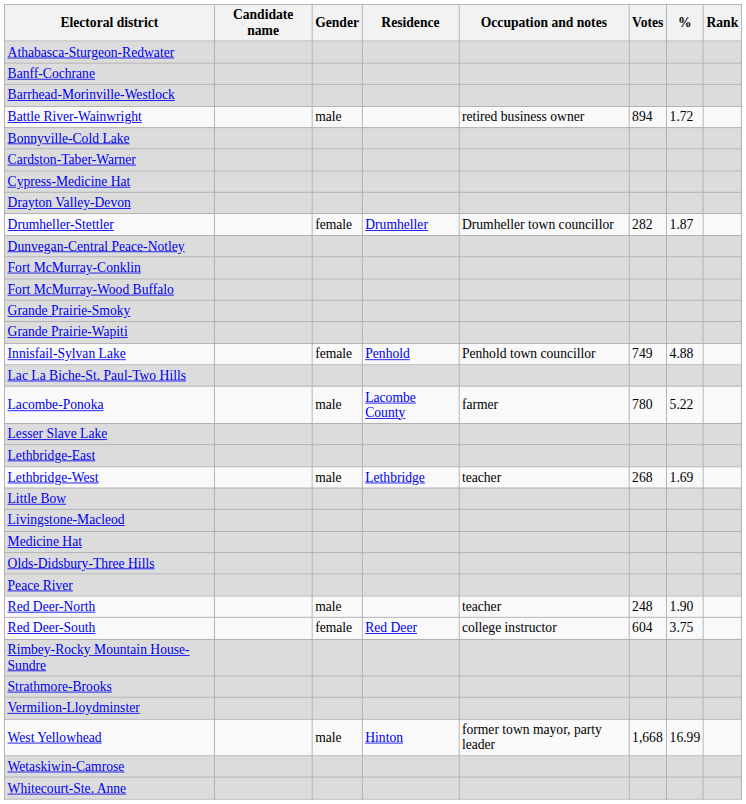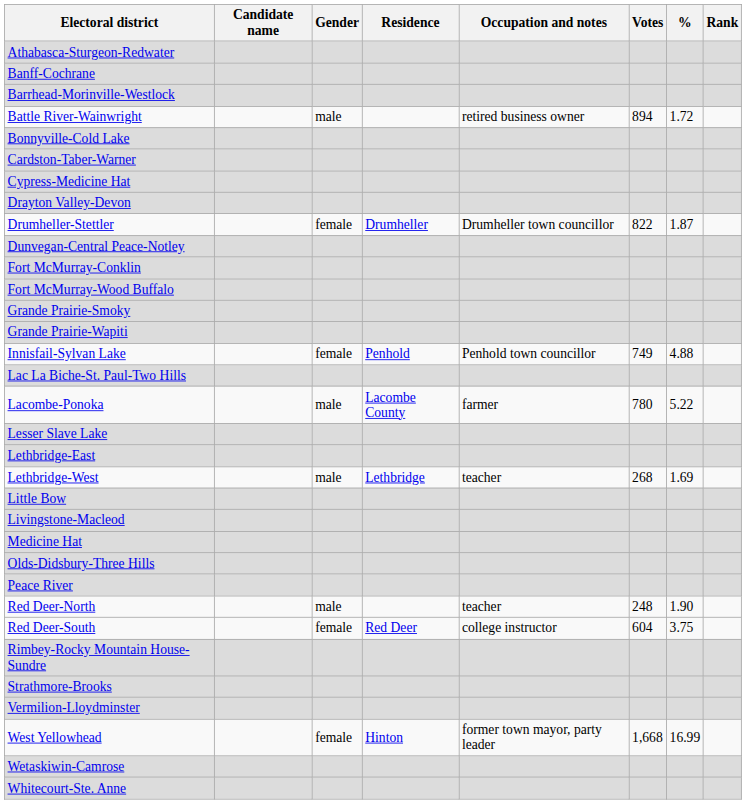 <table class="wikitable sortable">
 <tr>
 <th>Electoral district</th>
 <th>Candidate name</th>
 <th>Gender</th>
 <th>Residence</th>
 <th class=unsortable>Occupation and notes</th>
 <th>Votes</th>
 <th>%</th>
 <th>Rank</th>
 </tr>
 <tr style="background: gainsboro;">
 <td><a href='#'>Athabasca-Sturgeon-Redwater</a></td>
 <td></td>
 <td></td>
 <td></td>
 <td></td>
 <td></td>
 <td></td>
 <td></td>
 </tr>
 <tr style="background: gainsboro;">
 <td><a href='#'>Banff-Cochrane</a></td>
 <td></td>
 <td></td>
 <td></td>
 <td></td>
 <td></td>
 <td></td>
 <td></td>
 </tr>
 <tr style="background: gainsboro;">
 <td><a href='#'>Barrhead-Morinville-Westlock</a></td>
 <td></td>
 <td></td>
 <td></td>
 <td></td>
 <td></td>
 <td></td>
 <td></td>
 </tr>
 <tr>
 <td><a href='#'>Battle River-Wainwright</a></td>
 <td></td>
 <td>male</td>
 <td></td>
 <td>retired business owner</td>
 <td>894</td>
 <td>1.72</td>
 <td></td>
 </tr>
 <tr style="background: gainsboro;">
 <td><a href='#'>Bonnyville-Cold Lake</a></td>
 <td></td>
 <td></td>
 <td></td>
 <td></td>
 <td></td>
 <td></td>
 <td></td>
 </tr>
 <tr style="background: gainsboro;">
 <td><a href='#'>Cardston-Taber-Warner</a></td>
 <td></td>
 <td></td>
 <td></td>
 <td></td>
 <td></td>
 <td></td>
 <td></td>
 </tr>
 <tr style="background: gainsboro;">
 <td><a href='#'>Cypress-Medicine Hat</a></td>
 <td></td>
 <td></td>
 <td></td>
 <td></td>
 <td></td>
 <td></td>
 <td></td>
 </tr>
 <tr style="background: gainsboro;">
 <td><a href='#'>Drayton Valley-Devon</a></td>
 <td></td>
 <td></td>
 <td></td>
 <td></td>
 <td></td>
 <td></td>
 <td></td>
 </tr>
 <tr>
 <td><a href='#'>Drumheller-Stettler</a></td>
 <td></td>
 <td>female</td>
 <td><a href='#'>Drumheller</a></td>
 <td>Drumheller town councillor</td>
-<td>282</td>
+<td>822</td>
 <td>1.87</td>
 <td></td>
 </tr>
 <tr style="background: gainsboro;">
 <td><a href='#'>Dunvegan-Central Peace-Notley</a></td>
 <td></td>
 <td></td>
 <td></td>
 <td></td>
 <td></td>
 <td></td>
 <td></td>
 </tr>
 <tr style="background: gainsboro;">
 <td><a href='#'>Fort McMurray-Conklin</a></td>
 <td></td>
 <td></td>
 <td></td>
 <td></td>
 <td></td>
 <td></td>
 <td></td>
 </tr>
 <tr style="background: gainsboro;">
 <td><a href='#'>Fort McMurray-Wood Buffalo</a></td>
 <td></td>
 <td></td>
 <td></td>
 <td></td>
 <td></td>
 <td></td>
 <td></td>
 </tr>
 <tr style="background: gainsboro;">
 <td><a href='#'>Grande Prairie-Smoky</a></td>
 <td></td>
 <td></td>
 <td></td>
 <td></td>
 <td></td>
 <td></td>
 <td></td>
 </tr>
 <tr style="background: gainsboro;">
 <td><a href='#'>Grande Prairie-Wapiti</a></td>
 <td></td>
 <td></td>
 <td></td>
 <td></td>
 <td></td>
 <td></td>
 <td></td>
 </tr>
 <tr>
 <td><a href='#'>Innisfail-Sylvan Lake</a></td>
 <td></td>
 <td>female</td>
 <td><a href='#'>Penhold</a></td>
 <td>Penhold town councillor</td>
 <td>749</td>
 <td>4.88</td>
 <td></td>
 </tr>
 <tr style="background: gainsboro;">
 <td><a href='#'>Lac La Biche-St. Paul-Two Hills</a></td>
 <td></td>
 <td></td>
 <td></td>
 <td></td>
 <td></td>
 <td></td>
 <td></td>
 </tr>
 <tr>
 <td><a href='#'>Lacombe-Ponoka</a></td>
 <td></td>
 <td>male</td>
 <td><a href='#'>Lacombe County</a></td>
 <td>farmer</td>
 <td>780</td>
 <td>5.22</td>
 <td></td>
 </tr>
 <tr style="background: gainsboro;">
 <td><a href='#'>Lesser Slave Lake</a></td>
 <td></td>
 <td></td>
 <td></td>
 <td></td>
 <td></td>
 <td></td>
 <td></td>
 </tr>
 <tr style="background: gainsboro;">
 <td><a href='#'>Lethbridge-East</a></td>
 <td></td>
 <td></td>
 <td></td>
 <td></td>
 <td></td>
 <td></td>
 <td></td>
 </tr>
 <tr>
 <td><a href='#'>Lethbridge-West</a></td>
 <td></td>
 <td>male</td>
 <td><a href='#'>Lethbridge</a></td>
 <td>teacher</td>
 <td>268</td>
 <td>1.69</td>
 <td></td>
 </tr>
 <tr style="background: gainsboro;">
 <td><a href='#'>Little Bow</a></td>
 <td></td>
 <td></td>
 <td></td>
 <td></td>
 <td></td>
 <td></td>
 <td></td>
 </tr>
 <tr style="background: gainsboro;">
 <td><a href='#'>Livingstone-Macleod</a></td>
 <td></td>
 <td></td>
 <td></td>
 <td></td>
 <td></td>
 <td></td>
 <td></td>
 </tr>
 <tr style="background: gainsboro;">
 <td><a href='#'>Medicine Hat</a></td>
 <td></td>
 <td></td>
 <td></td>
 <td></td>
 <td></td>
 <td></td>
 <td></td>
 </tr>
 <tr style="background: gainsboro;">
 <td><a href='#'>Olds-Didsbury-Three Hills</a></td>
 <td></td>
 <td></td>
 <td></td>
 <td></td>
 <td></td>
 <td></td>
 <td></td>
 </tr>
 <tr style="background: gainsboro;">
 <td><a href='#'>Peace River</a></td>
 <td></td>
 <td></td>
 <td></td>
 <td></td>
 <td></td>
 <td></td>
 <td></td>
 </tr>
 <tr>
 <td><a href='#'>Red Deer-North</a></td>
 <td></td>
 <td>male</td>
 <td></td>
 <td>teacher</td>
 <td>248</td>
 <td>1.90</td>
 <td></td>
 </tr>
 <tr>
 <td><a href='#'>Red Deer-South</a></td>
 <td></td>
 <td>female</td>
 <td><a href='#'>Red Deer</a></td>
 <td>college instructor</td>
 <td>604</td>
 <td>3.75</td>
 <td></td>
 </tr>
 <tr style="background: gainsboro;">
 <td><a href='#'>Rimbey-Rocky Mountain House-Sundre</a></td>
 <td></td>
 <td></td>
 <td></td>
 <td></td>
 <td></td>
 <td></td>
 <td></td>
 </tr>
 <tr style="background: gainsboro;">
 <td><a href='#'>Strathmore-Brooks</a></td>
 <td></td>
 <td></td>
 <td></td>
 <td></td>
 <td></td>
 <td></td>
 <td></td>
 </tr>
 <tr style="background: gainsboro;">
 <td><a href='#'>Vermilion-Lloydminster</a></td>
 <td></td>
 <td></td>
 <td></td>
 <td></td>
 <td></td>
 <td></td>
 <td></td>
 </tr>
 <tr>
 <td><a href='#'>West Yellowhead</a></td>
 <td></td>
-<td>male</td>
+<td>female</td>
 <td><a href='#'>Hinton</a></td>
 <td>former town mayor, party leader</td>
 <td>1,668</td>
 <td>16.99</td>
 <td></td>
 </tr>
 <tr style="background: gainsboro;">
 <td><a href='#'>Wetaskiwin-Camrose</a></td>
 <td></td>
 <td></td>
 <td></td>
 <td></td>
 <td></td>
 <td></td>
 <td></td>
 </tr>
 <tr style="background: gainsboro;">
 <td><a href='#'>Whitecourt-Ste. Anne</a></td>
 <td></td>
 <td></td>
 <td></td>
 <td></td>
 <td></td>
 <td></td>
 <td></td>
 </tr>
 </table>
